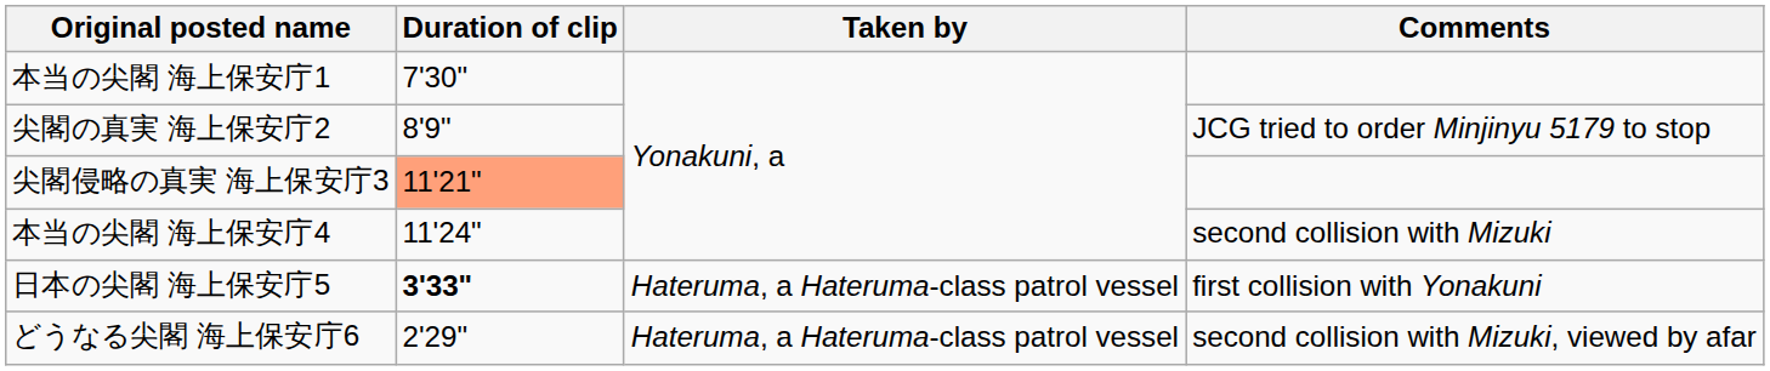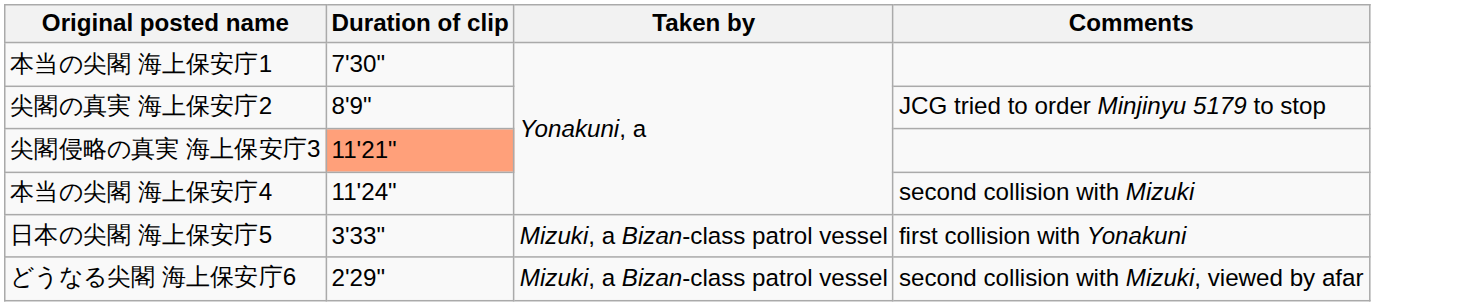 <table class="wikitable">
 <tr>
 <th>Original posted name</th>
 <th>Duration of clip</th>
 <th>Taken by</th>
 <th>Comments</th>
 </tr>
 <tr>
 <td>本当の尖閣 海上保安庁1</td>
 <td>7'30"</td>
 <td rowspan="4"><em>Yonakuni</em>, a </td>
 <td></td>
 </tr>
 <tr>
 <td>尖閣の真実 海上保安庁2</td>
 <td>8'9"</td>
 <td>JCG tried to order <em>Minjinyu 5179</em> to stop</td>
 </tr>
 <tr>
 <td>尖閣侵略の真実 海上保安庁3</td>
 <td style="background: lightsalmon;">11'21"</td>
 <td></td>
 </tr>
 <tr>
 <td>本当の尖閣 海上保安庁4</td>
 <td>11'24"</td>
 <td>second collision with <em>Mizuki</em></td>
 </tr>
 <tr>
 <td>日本の尖閣 海上保安庁5</td>
-<td><strong>3'33"</strong></td>
-<td><em>Hateruma</em>, a <em>Hateruma</em>-class patrol vessel</td>
+<td>3'33"</td>
+<td><em>Mizuki</em>, a <em>Bizan</em>-class patrol vessel</td>
 <td>first collision with <em>Yonakuni</em></td>
 </tr>
 <tr>
 <td>どうなる尖閣 海上保安庁6</td>
 <td>2'29"</td>
-<td><em>Hateruma</em>, a <em>Hateruma</em>-class patrol vessel</td>
+<td><em>Mizuki</em>, a <em>Bizan</em>-class patrol vessel</td>
 <td>second collision with <em>Mizuki</em>, viewed by afar</td>
 </tr>
 </table>
